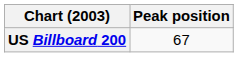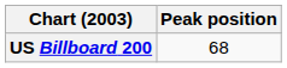 <table class="wikitable plainrowheaders" style="text-align:center">
 <tr>
 <th>Chart (2003)</th>
 <th>Peak position</th>
 </tr>
 <tr>
 <th scope="row">US <a href='#'><em>Billboard</em> 200</a></th>
-<td>67</td>
+<td>68</td>
 </tr>
 </table>
